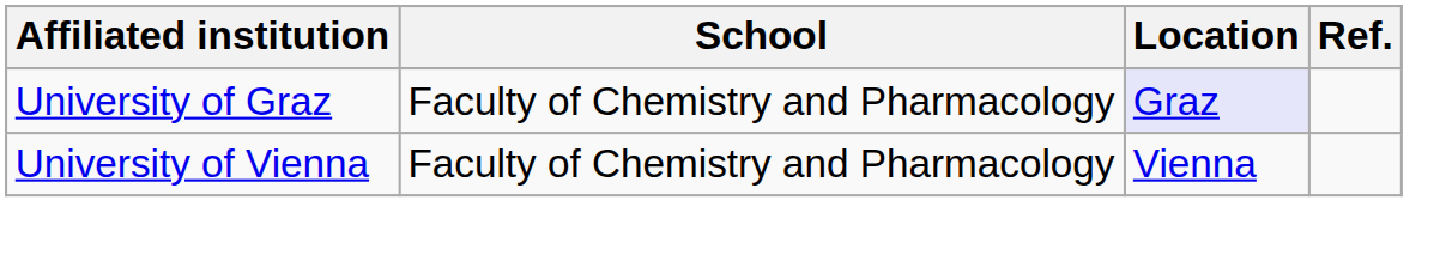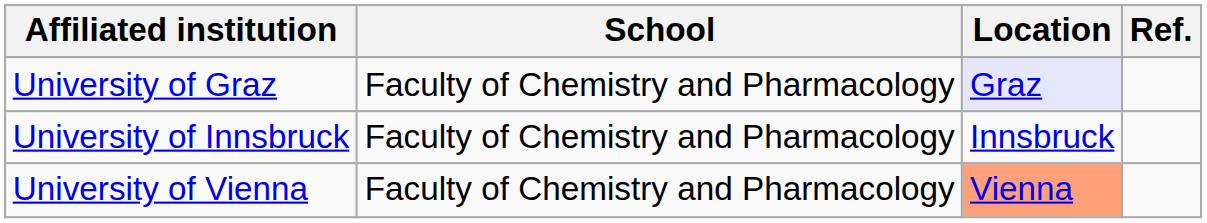 <table class="wikitable sortable">
 <tr>
 <th>Affiliated institution</th>
 <th>School</th>
 <th>Location</th>
 <th>Ref.</th>
 </tr>
 <tr>
 <td><a href='#'>University of Graz</a></td>
 <td>Faculty of Chemistry and Pharmacology</td>
 <td style="background: lavender;"><a href='#'>Graz</a></td>
 <td></td>
 </tr>
 <tr>
+<td><a href='#'>University of Innsbruck</a></td>
+<td>Faculty of Chemistry and Pharmacology</td>
+<td><a href='#'>Innsbruck</a></td>
+<td></td>
+</tr>
+<tr>
 <td><a href='#'>University of Vienna</a></td>
 <td>Faculty of Chemistry and Pharmacology</td>
-<td><a href='#'>Vienna</a></td>
+<td style="background: lightsalmon;"><a href='#'>Vienna</a></td>
 <td></td>
 </tr>
 </table>
